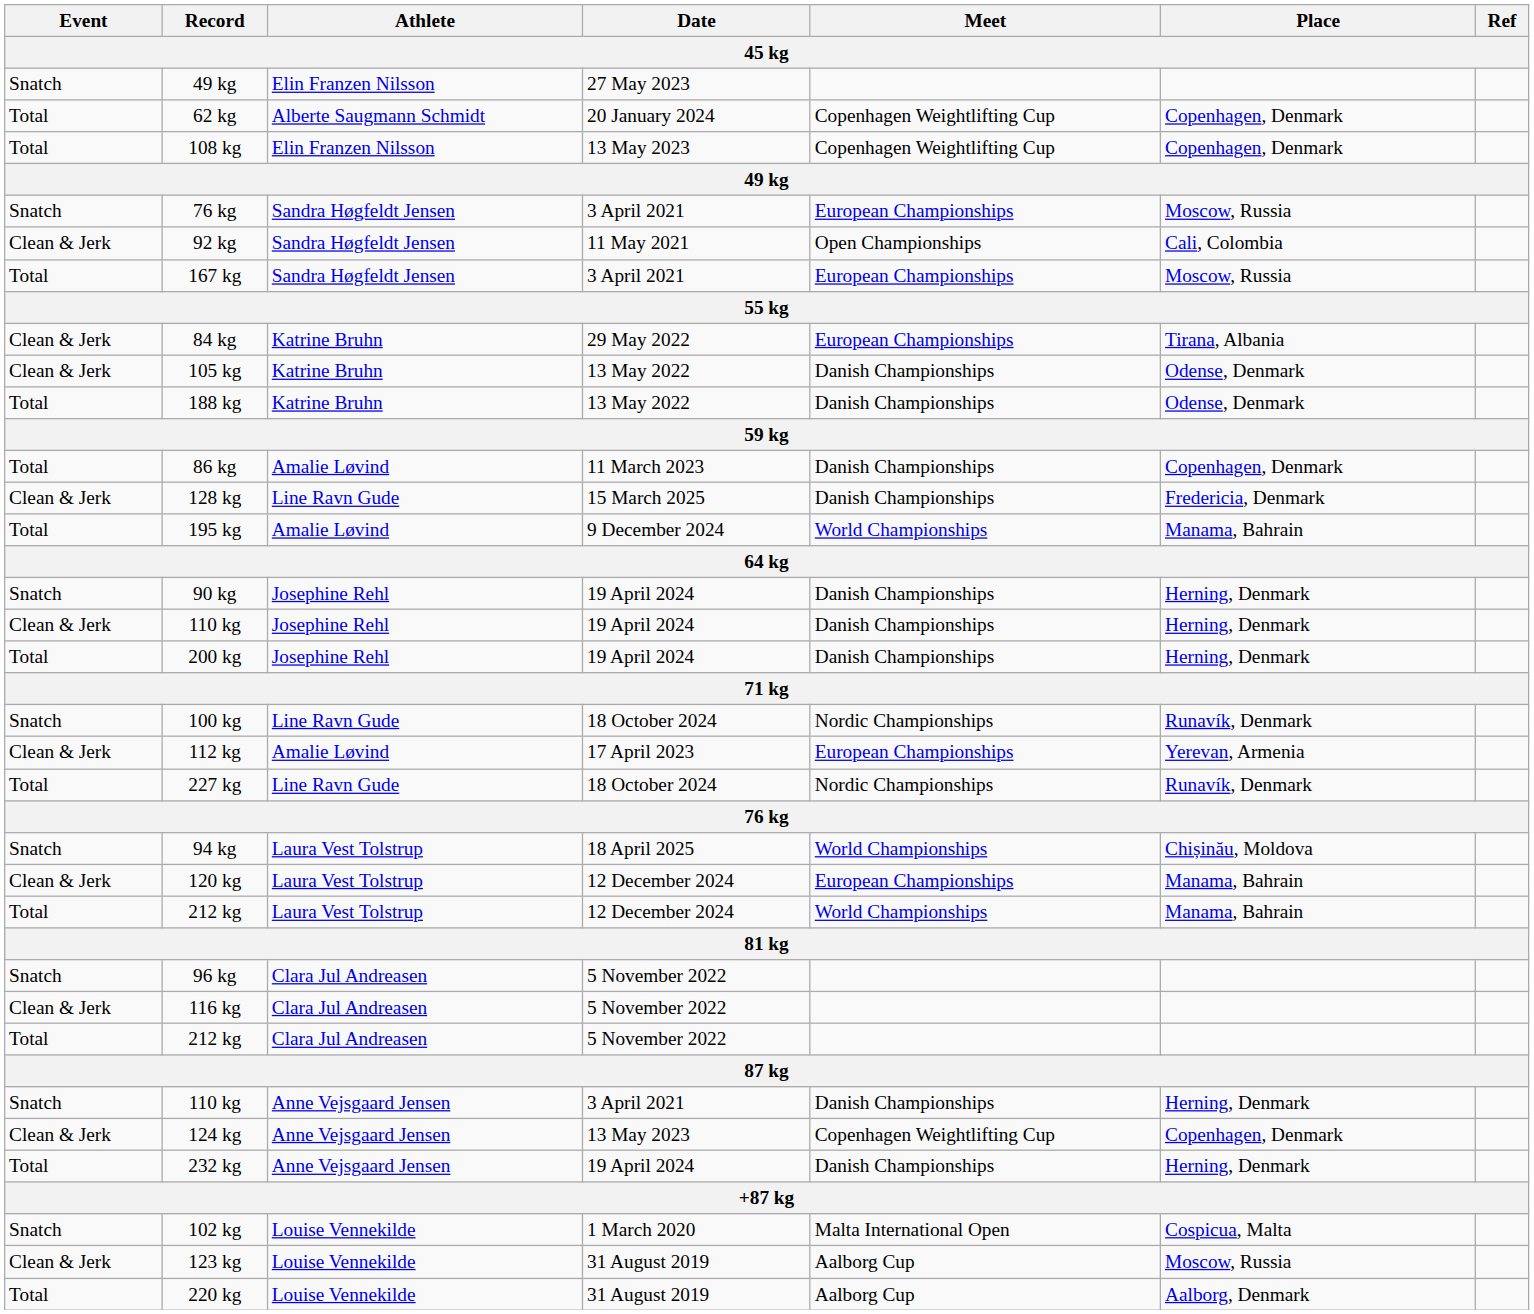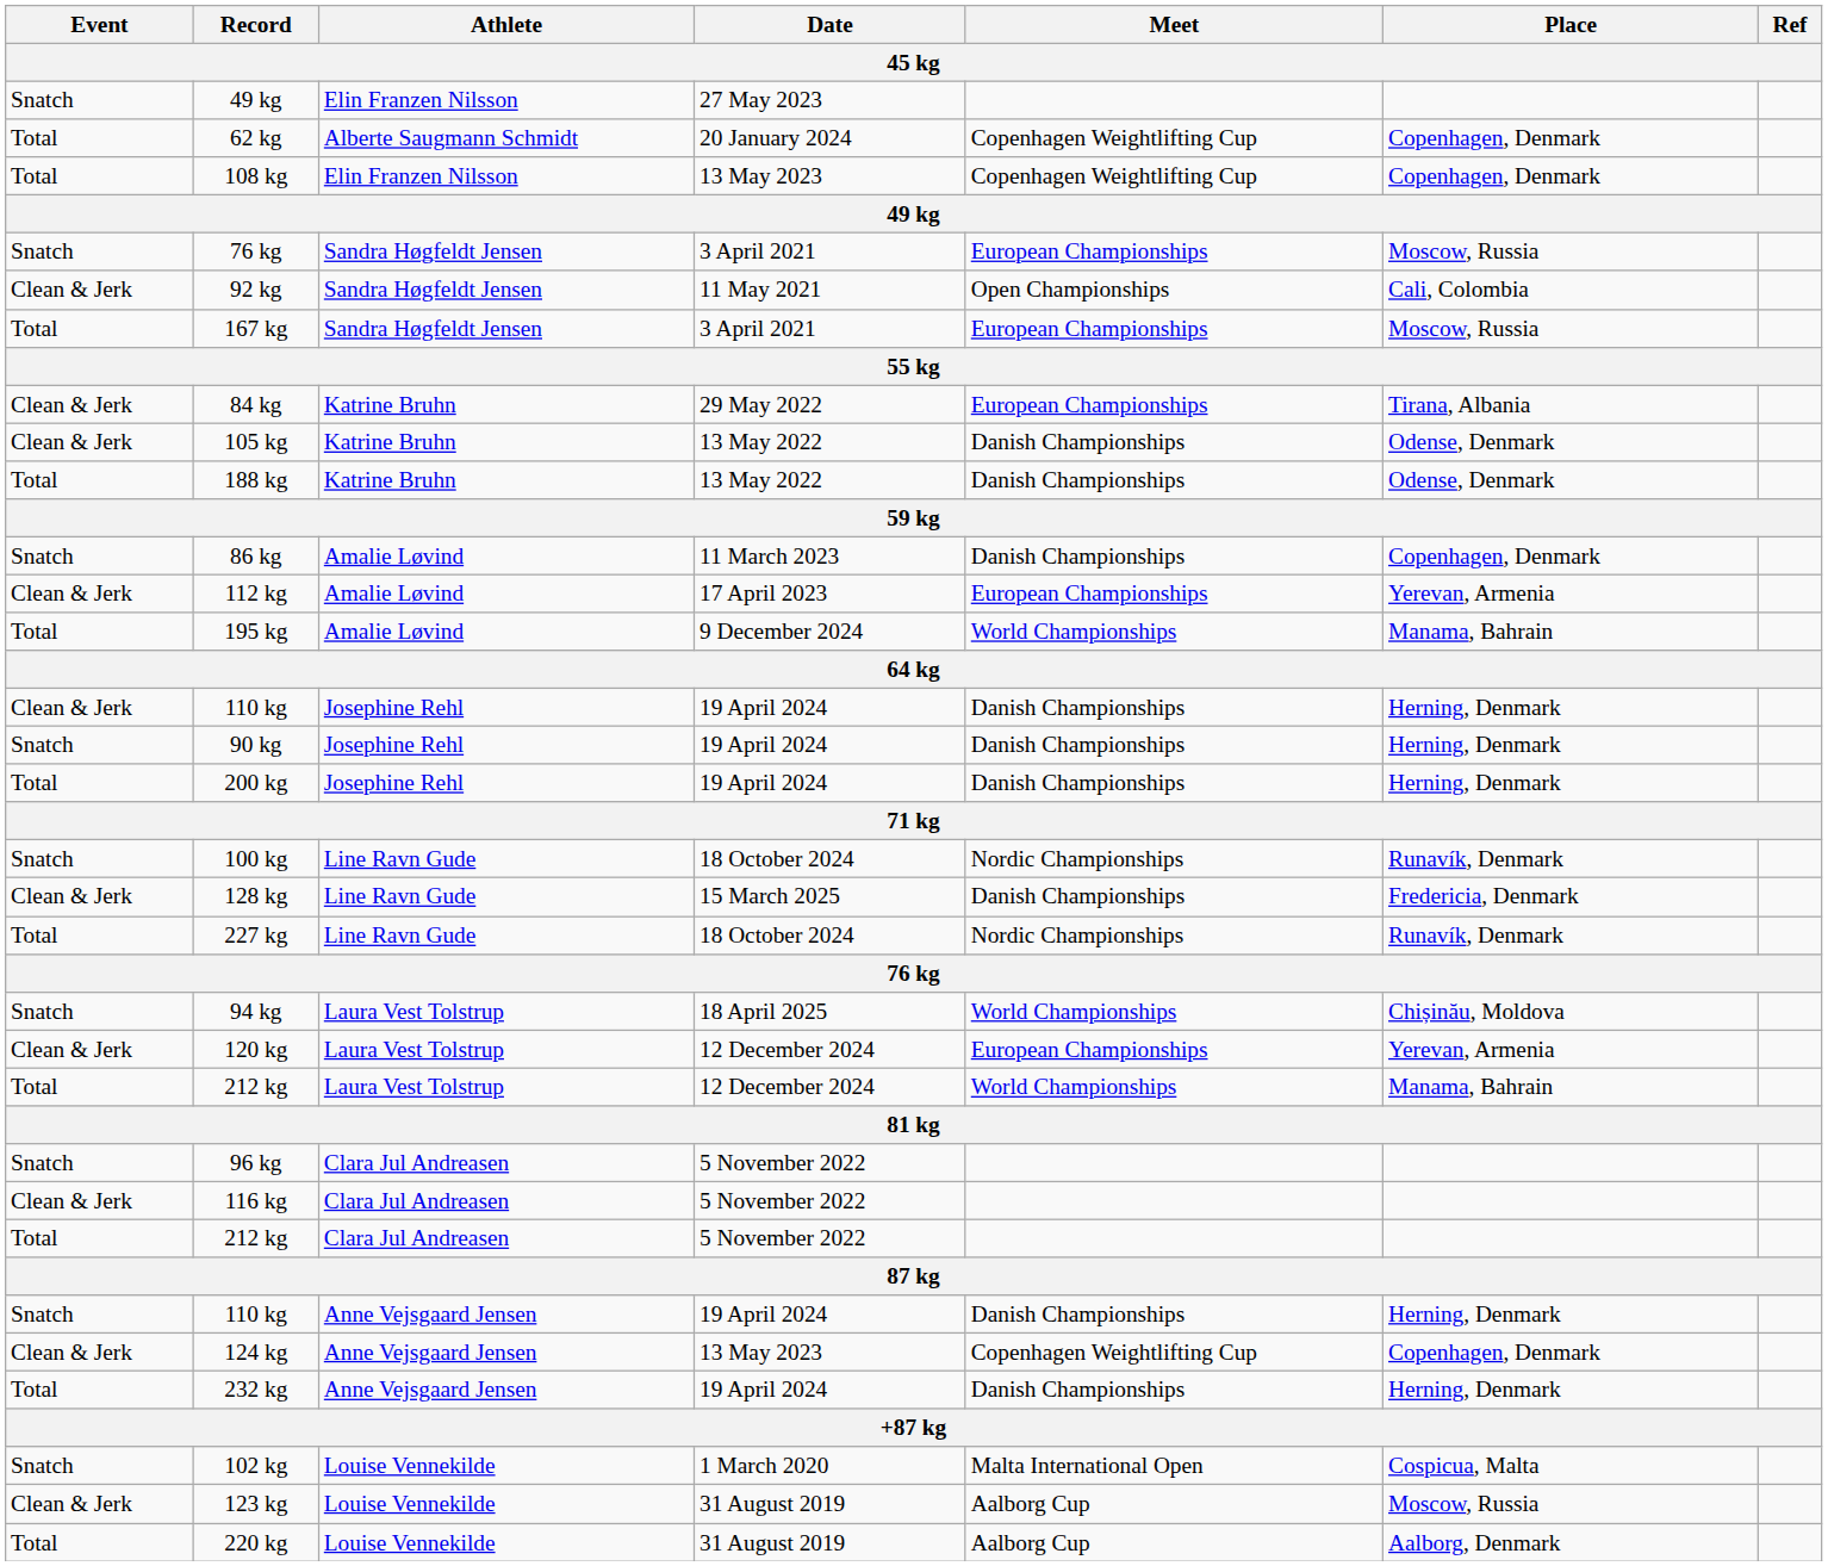 <table class="wikitable" style="font-size:95%; width: 95%;">
 <tr>
 <th width=9%>Event</th>
 <th width=6%>Record</th>
 <th width=18%>Athlete</th>
 <th width=13%>Date</th>
 <th width=20%>Meet</th>
 <th width=18%>Place</th>
 <th width=3%>Ref</th>
 </tr>
 <tr bgcolor="#DDDDDD">
 <th colspan="7">45 kg</th>
 </tr>
 <tr>
 <td>Snatch</td>
 <td align="center">49 kg</td>
 <td><a href='#'>Elin Franzen Nilsson</a></td>
 <td>27 May 2023</td>
 <td></td>
 <td></td>
 <td></td>
 </tr>
 <tr>
 <td>Total</td>
 <td align="center">62 kg</td>
 <td><a href='#'>Alberte Saugmann Schmidt</a></td>
 <td>20 January 2024</td>
 <td>Copenhagen Weightlifting Cup</td>
 <td><a href='#'>Copenhagen</a>, Denmark</td>
 <td></td>
 </tr>
 <tr>
 <td>Total</td>
 <td align="center">108 kg</td>
 <td><a href='#'>Elin Franzen Nilsson</a></td>
 <td>13 May 2023</td>
 <td>Copenhagen Weightlifting Cup</td>
 <td><a href='#'>Copenhagen</a>, Denmark</td>
 <td></td>
 </tr>
 <tr bgcolor="#DDDDDD">
 <th colspan="7">49 kg</th>
 </tr>
 <tr>
 <td>Snatch</td>
 <td align="center">76 kg</td>
 <td><a href='#'>Sandra Høgfeldt Jensen</a></td>
 <td>3 April 2021</td>
 <td><a href='#'>European Championships</a></td>
 <td><a href='#'>Moscow</a>, Russia</td>
 <td></td>
 </tr>
 <tr>
 <td>Clean & Jerk</td>
 <td align="center">92 kg</td>
 <td><a href='#'>Sandra Høgfeldt Jensen</a></td>
 <td>11 May 2021</td>
 <td>Open Championships</td>
 <td><a href='#'>Cali</a>, Colombia</td>
 <td></td>
 </tr>
 <tr>
 <td>Total</td>
 <td align="center">167 kg</td>
 <td><a href='#'>Sandra Høgfeldt Jensen</a></td>
 <td>3 April 2021</td>
 <td><a href='#'>European Championships</a></td>
 <td><a href='#'>Moscow</a>, Russia</td>
 <td></td>
 </tr>
 <tr bgcolor="#DDDDDD">
 <th colspan="7">55 kg</th>
 </tr>
 <tr>
 <td>Clean & Jerk</td>
 <td align="center">84 kg</td>
 <td><a href='#'>Katrine Bruhn</a></td>
 <td>29 May 2022</td>
 <td><a href='#'>European Championships</a></td>
 <td><a href='#'>Tirana</a>, Albania</td>
 <td></td>
 </tr>
 <tr>
 <td>Clean & Jerk</td>
 <td align="center">105 kg</td>
 <td><a href='#'>Katrine Bruhn</a></td>
 <td>13 May 2022</td>
 <td>Danish Championships</td>
 <td><a href='#'>Odense</a>, Denmark</td>
 <td></td>
 </tr>
 <tr>
 <td>Total</td>
 <td align="center">188 kg</td>
 <td><a href='#'>Katrine Bruhn</a></td>
 <td>13 May 2022</td>
 <td>Danish Championships</td>
 <td><a href='#'>Odense</a>, Denmark</td>
 <td></td>
 </tr>
 <tr bgcolor="#DDDDDD">
 <th colspan="7">59 kg</th>
 </tr>
 <tr>
-<td>Total</td>
+<td>Snatch</td>
 <td align="center">86 kg</td>
 <td><a href='#'>Amalie Løvind</a></td>
 <td>11 March 2023</td>
 <td>Danish Championships</td>
 <td><a href='#'>Copenhagen</a>, Denmark</td>
 <td></td>
 </tr>
 <tr>
 <td>Clean & Jerk</td>
-<td align="center">128 kg</td>
-<td><a href='#'>Line Ravn Gude</a></td>
-<td>15 March 2025</td>
-<td>Danish Championships</td>
-<td><a href='#'>Fredericia</a>, Denmark</td>
+<td align=center>112 kg</td>
+<td><a href='#'>Amalie Løvind</a></td>
+<td>17 April 2023</td>
+<td><a href='#'>European Championships</a></td>
+<td><a href='#'>Yerevan</a>, Armenia</td>
 <td></td>
 </tr>
 <tr>
 <td>Total</td>
 <td align="center">195 kg</td>
 <td><a href='#'>Amalie Løvind</a></td>
 <td>9 December 2024</td>
 <td><a href='#'>World Championships</a></td>
 <td><a href='#'>Manama</a>, Bahrain</td>
 <td></td>
 </tr>
 <tr bgcolor="#DDDDDD">
 <th colspan="7">64 kg</th>
 </tr>
 <tr>
-<td>Snatch</td>
-<td align="center">90 kg</td>
+<td>Clean & Jerk</td>
+<td align="center">110 kg</td>
 <td><a href='#'>Josephine Rehl</a></td>
 <td>19 April 2024</td>
 <td>Danish Championships</td>
 <td><a href='#'>Herning</a>, Denmark</td>
 <td></td>
 </tr>
 <tr>
-<td>Clean & Jerk</td>
-<td align="center">110 kg</td>
+<td>Snatch</td>
+<td align="center">90 kg</td>
 <td><a href='#'>Josephine Rehl</a></td>
 <td>19 April 2024</td>
 <td>Danish Championships</td>
 <td><a href='#'>Herning</a>, Denmark</td>
 <td></td>
 </tr>
 <tr>
 <td>Total</td>
 <td align="center">200 kg</td>
 <td><a href='#'>Josephine Rehl</a></td>
 <td>19 April 2024</td>
 <td>Danish Championships</td>
 <td><a href='#'>Herning</a>, Denmark</td>
 <td></td>
 </tr>
 <tr bgcolor="#DDDDDD">
 <th colspan="7">71 kg</th>
 </tr>
 <tr>
 <td>Snatch</td>
 <td align="center">100 kg</td>
 <td><a href='#'>Line Ravn Gude</a></td>
 <td>18 October 2024</td>
 <td>Nordic Championships</td>
 <td><a href='#'>Runavík</a>, Denmark</td>
 <td></td>
 </tr>
 <tr>
 <td>Clean & Jerk</td>
-<td align=center>112 kg</td>
-<td><a href='#'>Amalie Løvind</a></td>
-<td>17 April 2023</td>
-<td><a href='#'>European Championships</a></td>
-<td><a href='#'>Yerevan</a>, Armenia</td>
+<td align="center">128 kg</td>
+<td><a href='#'>Line Ravn Gude</a></td>
+<td>15 March 2025</td>
+<td>Danish Championships</td>
+<td><a href='#'>Fredericia</a>, Denmark</td>
 <td></td>
 </tr>
 <tr>
 <td>Total</td>
 <td align="center">227 kg</td>
 <td><a href='#'>Line Ravn Gude</a></td>
 <td>18 October 2024</td>
 <td>Nordic Championships</td>
 <td><a href='#'>Runavík</a>, Denmark</td>
 <td></td>
 </tr>
 <tr bgcolor="#DDDDDD">
 <th colspan="7">76 kg</th>
 </tr>
 <tr>
 <td>Snatch</td>
 <td align=center>94 kg</td>
 <td><a href='#'>Laura Vest Tolstrup</a></td>
 <td>18 April 2025</td>
 <td><a href='#'>World Championships</a></td>
 <td><a href='#'>Chișinău</a>, Moldova</td>
 <td></td>
 </tr>
 <tr>
 <td>Clean & Jerk</td>
 <td align=center>120 kg</td>
 <td><a href='#'>Laura Vest Tolstrup</a></td>
 <td>12 December 2024</td>
 <td><a href='#'>European Championships</a></td>
-<td><a href='#'>Manama</a>, Bahrain</td>
+<td><a href='#'>Yerevan</a>, Armenia</td>
 <td></td>
 </tr>
 <tr>
 <td>Total</td>
 <td align=center>212 kg</td>
 <td><a href='#'>Laura Vest Tolstrup</a></td>
 <td>12 December 2024</td>
 <td><a href='#'>World Championships</a></td>
 <td><a href='#'>Manama</a>, Bahrain</td>
 <td></td>
 </tr>
 <tr bgcolor="#DDDDDD">
 <th colspan="7">81 kg</th>
 </tr>
 <tr>
 <td>Snatch</td>
 <td align="center">96 kg</td>
 <td><a href='#'>Clara Jul Andreasen</a></td>
 <td>5 November 2022</td>
 <td></td>
 <td></td>
 <td></td>
 </tr>
 <tr>
 <td>Clean & Jerk</td>
 <td align="center">116 kg</td>
 <td><a href='#'>Clara Jul Andreasen</a></td>
 <td>5 November 2022</td>
 <td></td>
 <td></td>
 <td></td>
 </tr>
 <tr>
 <td>Total</td>
 <td align="center">212 kg</td>
 <td><a href='#'>Clara Jul Andreasen</a></td>
 <td>5 November 2022</td>
 <td></td>
 <td></td>
 <td></td>
 </tr>
 <tr bgcolor="#DDDDDD">
 <th colspan="7">87 kg</th>
 </tr>
 <tr>
 <td>Snatch</td>
 <td align="center">110 kg</td>
 <td><a href='#'>Anne Vejsgaard Jensen</a></td>
-<td>3 April 2021</td>
+<td>19 April 2024</td>
 <td>Danish Championships</td>
 <td><a href='#'>Herning</a>, Denmark</td>
 <td></td>
 </tr>
 <tr>
 <td>Clean & Jerk</td>
 <td align="center">124 kg</td>
 <td><a href='#'>Anne Vejsgaard Jensen</a></td>
 <td>13 May 2023</td>
 <td>Copenhagen Weightlifting Cup</td>
 <td><a href='#'>Copenhagen</a>, Denmark</td>
 <td></td>
 </tr>
 <tr>
 <td>Total</td>
 <td align="center">232 kg</td>
 <td><a href='#'>Anne Vejsgaard Jensen</a></td>
 <td>19 April 2024</td>
 <td>Danish Championships</td>
 <td><a href='#'>Herning</a>, Denmark</td>
 <td></td>
 </tr>
 <tr bgcolor="#DDDDDD">
 <th colspan="7">+87 kg</th>
 </tr>
 <tr>
 <td>Snatch</td>
 <td align="center">102 kg</td>
 <td><a href='#'>Louise Vennekilde</a></td>
 <td>1 March 2020</td>
 <td>Malta International Open</td>
 <td><a href='#'>Cospicua</a>, Malta</td>
 <td></td>
 </tr>
 <tr>
 <td>Clean & Jerk</td>
 <td align="center">123 kg</td>
 <td><a href='#'>Louise Vennekilde</a></td>
 <td>31 August 2019</td>
 <td>Aalborg Cup</td>
 <td><a href='#'>Moscow</a>, Russia</td>
 <td></td>
 </tr>
 <tr>
 <td>Total</td>
 <td align="center">220 kg</td>
 <td><a href='#'>Louise Vennekilde</a></td>
 <td>31 August 2019</td>
 <td>Aalborg Cup</td>
 <td><a href='#'>Aalborg</a>, Denmark</td>
 <td></td>
 </tr>
 </table>
